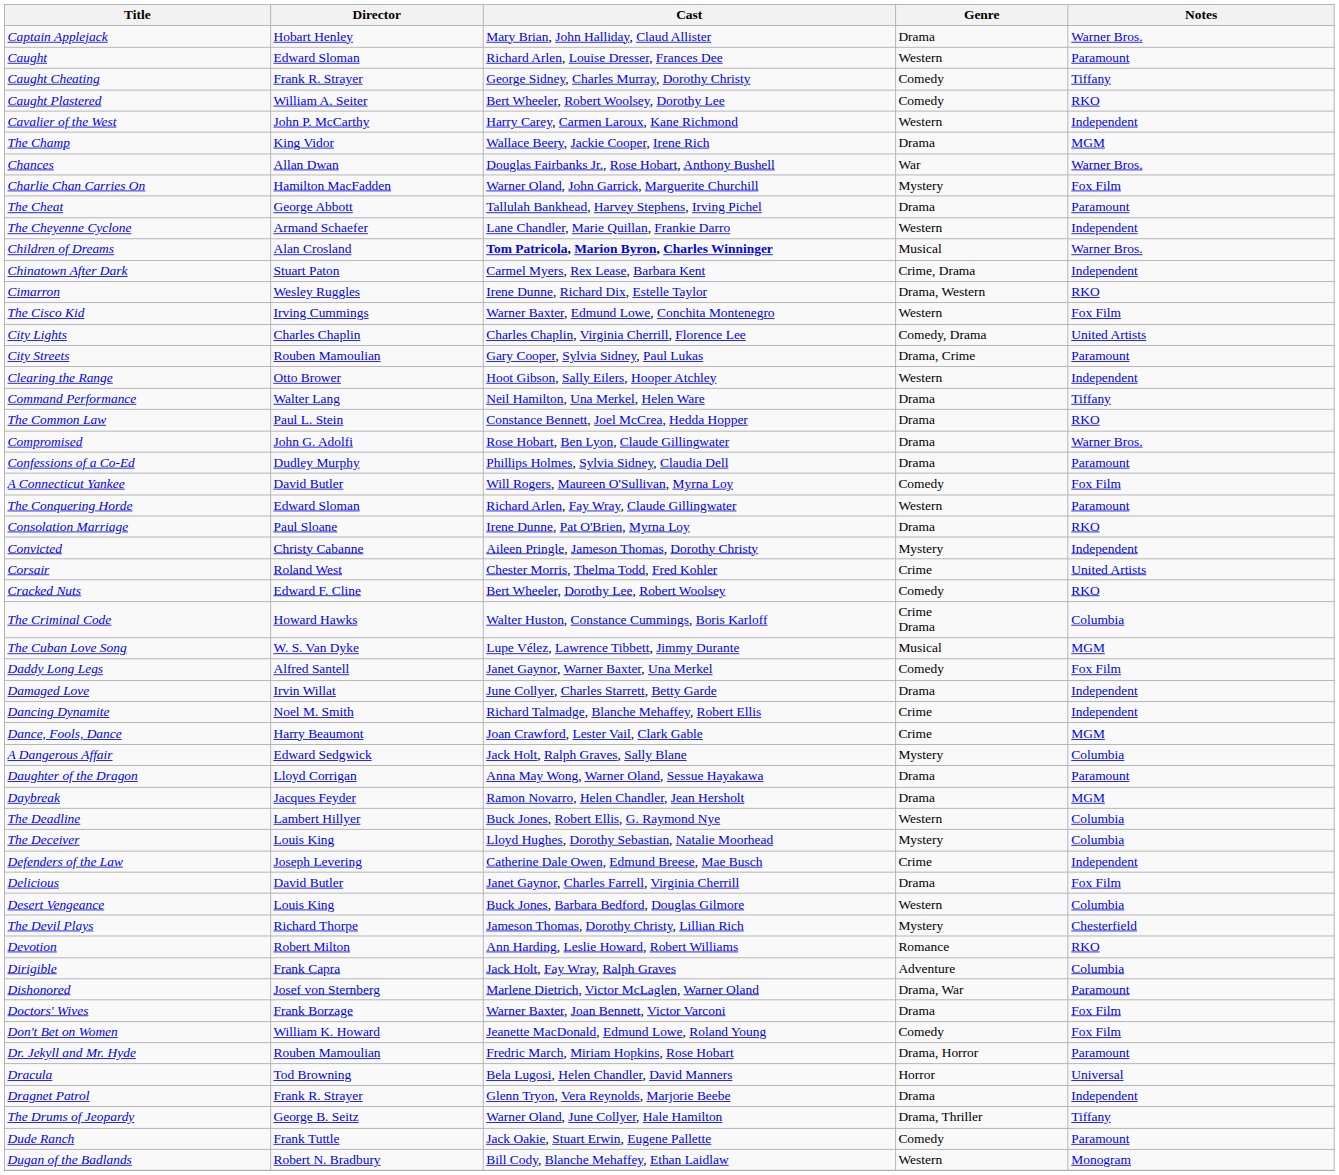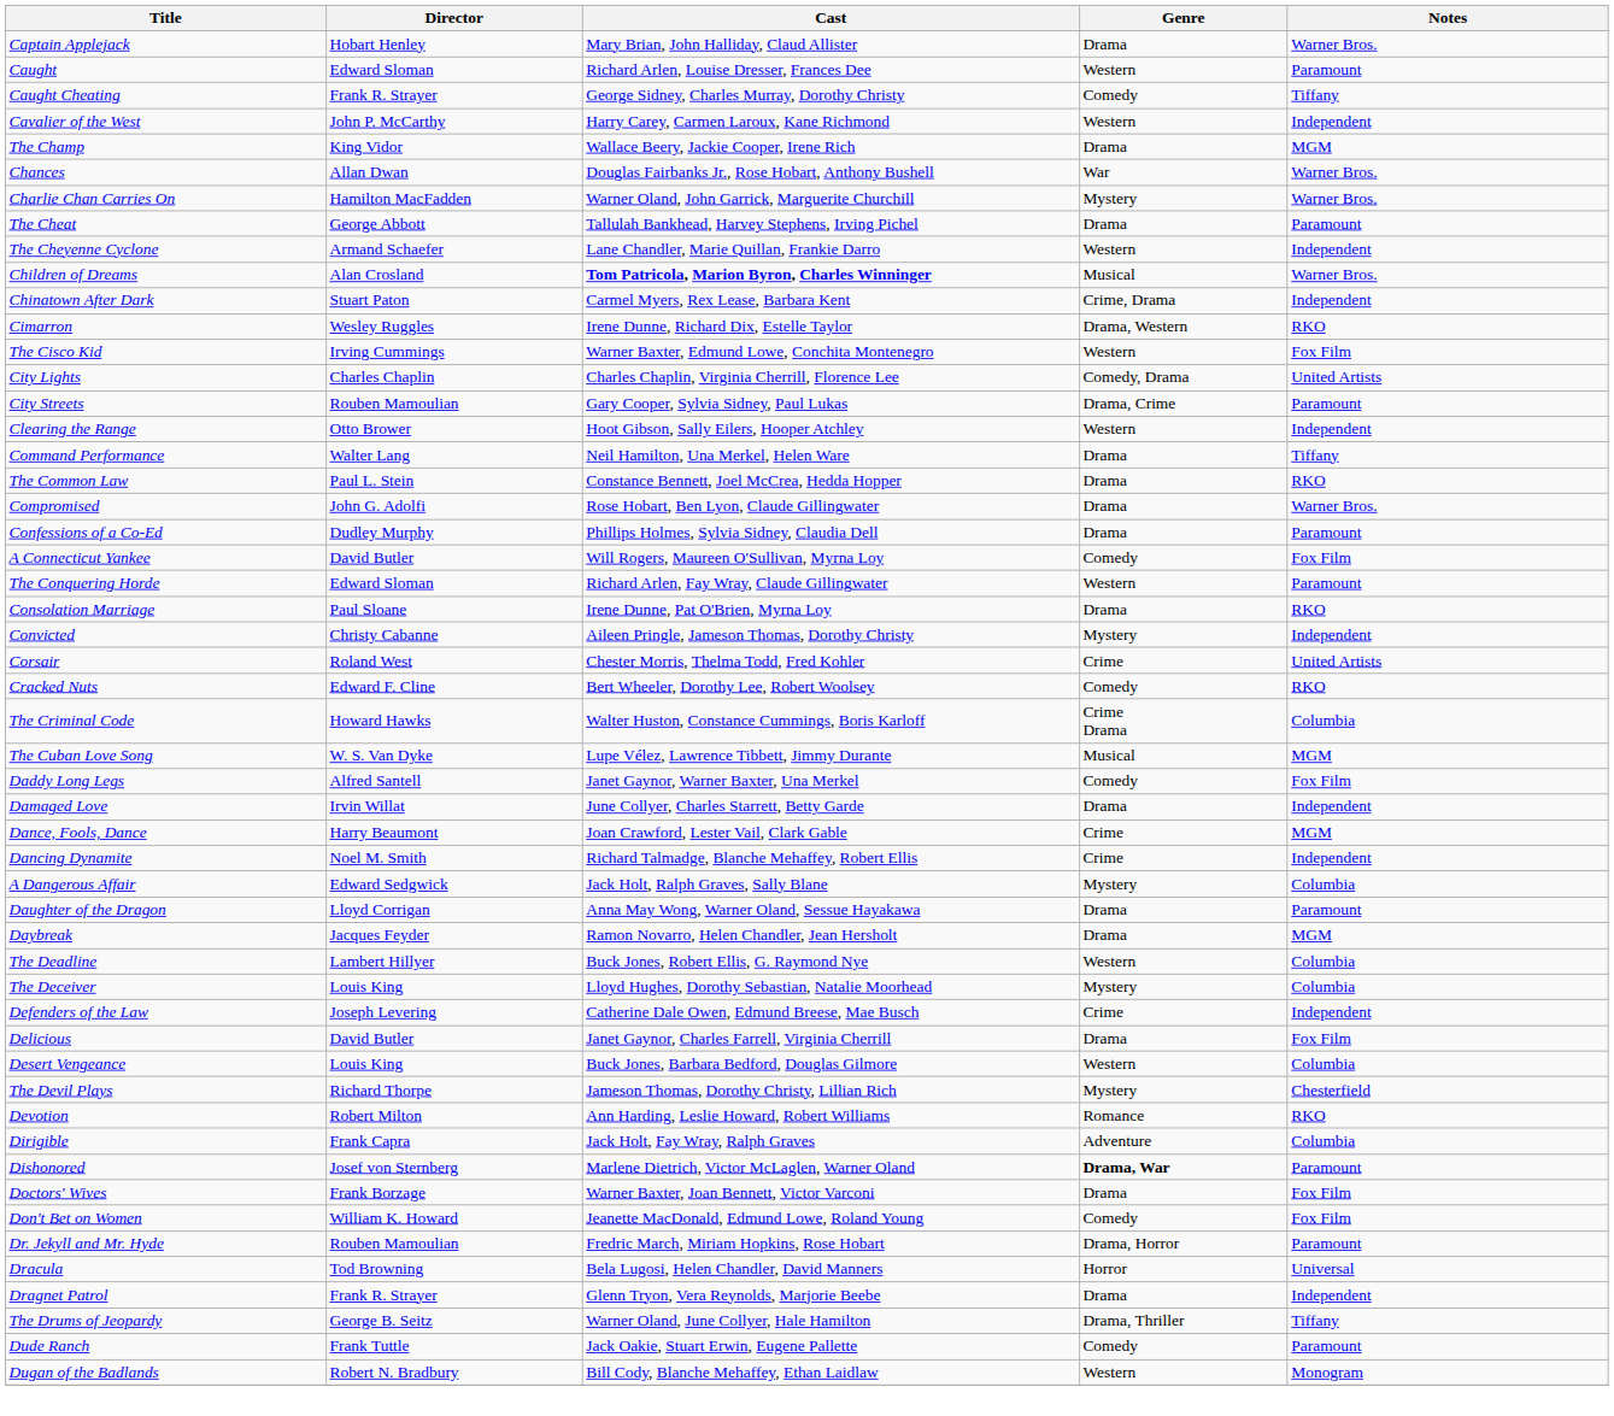 <table class="wikitable" style="width:100%;">
 <tr>
 <th style="width:20%;">Title</th>
 <th style="width:16%;">Director</th>
 <th style="width:31%;">Cast</th>
 <th style="width:13%;">Genre</th>
 <th style="width:20%;">Notes</th>
 </tr>
 <tr>
 <td><em><a href='#'>Captain Applejack</a></em></td>
 <td><a href='#'>Hobart Henley</a></td>
 <td><a href='#'>Mary Brian</a>, <a href='#'>John Halliday</a>, <a href='#'>Claud Allister</a></td>
 <td>Drama</td>
 <td><a href='#'>Warner Bros.</a></td>
 </tr>
 <tr>
 <td><em><a href='#'>Caught</a></em></td>
 <td><a href='#'>Edward Sloman</a></td>
 <td><a href='#'>Richard Arlen</a>, <a href='#'>Louise Dresser</a>, <a href='#'>Frances Dee</a></td>
 <td>Western</td>
 <td><a href='#'>Paramount</a></td>
 </tr>
 <tr>
 <td><em><a href='#'>Caught Cheating</a></em></td>
 <td><a href='#'>Frank R. Strayer</a></td>
 <td><a href='#'>George Sidney</a>, <a href='#'>Charles Murray</a>, <a href='#'>Dorothy Christy</a></td>
 <td>Comedy</td>
 <td><a href='#'>Tiffany</a></td>
 </tr>
 <tr>
-<td><em><a href='#'>Caught Plastered</a></em></td>
-<td><a href='#'>William A. Seiter</a></td>
-<td><a href='#'>Bert Wheeler</a>, <a href='#'>Robert Woolsey</a>, <a href='#'>Dorothy Lee</a></td>
-<td>Comedy</td>
-<td><a href='#'>RKO</a></td>
-</tr>
-<tr>
 <td><em><a href='#'>Cavalier of the West</a></em></td>
 <td><a href='#'>John P. McCarthy</a></td>
 <td><a href='#'>Harry Carey</a>, <a href='#'>Carmen Laroux</a>, <a href='#'>Kane Richmond</a></td>
 <td>Western</td>
 <td><a href='#'>Independent</a></td>
 </tr>
 <tr>
 <td><em><a href='#'>The Champ</a></em></td>
 <td><a href='#'>King Vidor</a></td>
 <td><a href='#'>Wallace Beery</a>, <a href='#'>Jackie Cooper</a>, <a href='#'>Irene Rich</a></td>
 <td>Drama</td>
 <td><a href='#'>MGM</a></td>
 </tr>
 <tr>
 <td><em><a href='#'>Chances</a></em></td>
 <td><a href='#'>Allan Dwan</a></td>
 <td><a href='#'>Douglas Fairbanks Jr.</a>, <a href='#'>Rose Hobart</a>, <a href='#'>Anthony Bushell</a></td>
 <td>War</td>
 <td><a href='#'>Warner Bros.</a></td>
 </tr>
 <tr>
 <td><em><a href='#'>Charlie Chan Carries On</a></em></td>
 <td><a href='#'>Hamilton MacFadden</a></td>
 <td><a href='#'>Warner Oland</a>, <a href='#'>John Garrick</a>, <a href='#'>Marguerite Churchill</a></td>
 <td>Mystery</td>
-<td><a href='#'>Fox Film</a></td>
+<td><a href='#'>Warner Bros.</a></td>
 </tr>
 <tr>
 <td><em><a href='#'>The Cheat</a></em></td>
 <td><a href='#'>George Abbott</a></td>
 <td><a href='#'>Tallulah Bankhead</a>, <a href='#'>Harvey Stephens</a>, <a href='#'>Irving Pichel</a></td>
 <td>Drama</td>
 <td><a href='#'>Paramount</a></td>
 </tr>
 <tr>
 <td><em><a href='#'>The Cheyenne Cyclone</a></em></td>
 <td><a href='#'>Armand Schaefer</a></td>
 <td><a href='#'>Lane Chandler</a>, <a href='#'>Marie Quillan</a>, <a href='#'>Frankie Darro</a></td>
 <td>Western</td>
 <td><a href='#'>Independent</a></td>
 </tr>
 <tr>
 <td><em><a href='#'>Children of Dreams</a></em></td>
 <td><a href='#'>Alan Crosland</a></td>
 <td><strong><a href='#'>Tom Patricola</a>, <a href='#'>Marion Byron</a>, <a href='#'>Charles Winninger</a></strong></td>
 <td>Musical</td>
 <td><a href='#'>Warner Bros.</a></td>
 </tr>
 <tr>
 <td><em><a href='#'>Chinatown After Dark</a></em></td>
 <td><a href='#'>Stuart Paton</a></td>
 <td><a href='#'>Carmel Myers</a>, <a href='#'>Rex Lease</a>, <a href='#'>Barbara Kent</a></td>
 <td>Crime, Drama</td>
 <td><a href='#'>Independent</a></td>
 </tr>
 <tr>
 <td><em><a href='#'>Cimarron</a></em></td>
 <td><a href='#'>Wesley Ruggles</a></td>
 <td><a href='#'>Irene Dunne</a>, <a href='#'>Richard Dix</a>, <a href='#'>Estelle Taylor</a></td>
 <td>Drama, Western</td>
 <td><a href='#'>RKO</a></td>
 </tr>
 <tr>
 <td><em><a href='#'>The Cisco Kid</a></em></td>
 <td><a href='#'>Irving Cummings</a></td>
 <td><a href='#'>Warner Baxter</a>, <a href='#'>Edmund Lowe</a>, <a href='#'>Conchita Montenegro</a></td>
 <td>Western</td>
 <td><a href='#'>Fox Film</a></td>
 </tr>
 <tr>
 <td><em><a href='#'>City Lights</a></em></td>
 <td><a href='#'>Charles Chaplin</a></td>
 <td><a href='#'>Charles Chaplin</a>, <a href='#'>Virginia Cherrill</a>, <a href='#'>Florence Lee</a></td>
 <td>Comedy, Drama</td>
 <td><a href='#'>United Artists</a></td>
 </tr>
 <tr>
 <td><em><a href='#'>City Streets</a></em></td>
 <td><a href='#'>Rouben Mamoulian</a></td>
 <td><a href='#'>Gary Cooper</a>, <a href='#'>Sylvia Sidney</a>, <a href='#'>Paul Lukas</a></td>
 <td>Drama, Crime</td>
 <td><a href='#'>Paramount</a></td>
 </tr>
 <tr>
 <td><em><a href='#'>Clearing the Range</a></em></td>
 <td><a href='#'>Otto Brower</a></td>
 <td><a href='#'>Hoot Gibson</a>, <a href='#'>Sally Eilers</a>, <a href='#'>Hooper Atchley</a></td>
 <td>Western</td>
 <td><a href='#'>Independent</a></td>
 </tr>
 <tr>
 <td><em><a href='#'>Command Performance</a></em></td>
 <td><a href='#'>Walter Lang</a></td>
 <td><a href='#'>Neil Hamilton</a>, <a href='#'>Una Merkel</a>, <a href='#'>Helen Ware</a></td>
 <td>Drama</td>
 <td><a href='#'>Tiffany</a></td>
 </tr>
 <tr>
 <td><em><a href='#'>The Common Law</a></em></td>
 <td><a href='#'>Paul L. Stein</a></td>
 <td><a href='#'>Constance Bennett</a>, <a href='#'>Joel McCrea</a>, <a href='#'>Hedda Hopper</a></td>
 <td>Drama</td>
 <td><a href='#'>RKO</a></td>
 </tr>
 <tr>
 <td><em><a href='#'>Compromised</a></em></td>
 <td><a href='#'>John G. Adolfi</a></td>
 <td><a href='#'>Rose Hobart</a>, <a href='#'>Ben Lyon</a>, <a href='#'>Claude Gillingwater</a></td>
 <td>Drama</td>
 <td><a href='#'>Warner Bros.</a></td>
 </tr>
 <tr>
 <td><em><a href='#'>Confessions of a Co-Ed</a></em></td>
 <td><a href='#'>Dudley Murphy</a></td>
 <td><a href='#'>Phillips Holmes</a>, <a href='#'>Sylvia Sidney</a>, <a href='#'>Claudia Dell</a></td>
 <td>Drama</td>
 <td><a href='#'>Paramount</a></td>
 </tr>
 <tr>
 <td><em><a href='#'>A Connecticut Yankee</a></em></td>
 <td><a href='#'>David Butler</a></td>
 <td><a href='#'>Will Rogers</a>, <a href='#'>Maureen O'Sullivan</a>, <a href='#'>Myrna Loy</a></td>
 <td>Comedy</td>
 <td><a href='#'>Fox Film</a></td>
 </tr>
 <tr>
 <td><em><a href='#'>The Conquering Horde</a></em></td>
 <td><a href='#'>Edward Sloman</a></td>
 <td><a href='#'>Richard Arlen</a>, <a href='#'>Fay Wray</a>, <a href='#'>Claude Gillingwater</a></td>
 <td>Western</td>
 <td><a href='#'>Paramount</a></td>
 </tr>
 <tr>
 <td><em><a href='#'>Consolation Marriage</a></em></td>
 <td><a href='#'>Paul Sloane</a></td>
 <td><a href='#'>Irene Dunne</a>, <a href='#'>Pat O'Brien</a>, <a href='#'>Myrna Loy</a></td>
 <td>Drama</td>
 <td><a href='#'>RKO</a></td>
 </tr>
 <tr>
 <td><em><a href='#'>Convicted</a></em></td>
 <td><a href='#'>Christy Cabanne</a></td>
 <td><a href='#'>Aileen Pringle</a>, <a href='#'>Jameson Thomas</a>, <a href='#'>Dorothy Christy</a></td>
 <td>Mystery</td>
 <td><a href='#'>Independent</a></td>
 </tr>
 <tr>
 <td><em><a href='#'>Corsair</a></em></td>
 <td><a href='#'>Roland West</a></td>
 <td><a href='#'>Chester Morris</a>, <a href='#'>Thelma Todd</a>, <a href='#'>Fred Kohler</a></td>
 <td>Crime</td>
 <td><a href='#'>United Artists</a></td>
 </tr>
 <tr>
 <td><em><a href='#'>Cracked Nuts</a></em></td>
 <td><a href='#'>Edward F. Cline</a></td>
 <td><a href='#'>Bert Wheeler</a>, <a href='#'>Dorothy Lee</a>, <a href='#'>Robert Woolsey</a></td>
 <td>Comedy</td>
 <td><a href='#'>RKO</a></td>
 </tr>
 <tr>
 <td><em><a href='#'>The Criminal Code</a></em></td>
 <td><a href='#'>Howard Hawks</a></td>
 <td><a href='#'>Walter Huston</a>, <a href='#'>Constance Cummings</a>, <a href='#'>Boris Karloff</a></td>
 <td>Crime<br>Drama</td>
 <td><a href='#'>Columbia</a></td>
 </tr>
 <tr>
 <td><em><a href='#'>The Cuban Love Song</a></em></td>
 <td><a href='#'>W. S. Van Dyke</a></td>
 <td><a href='#'>Lupe Vélez</a>, <a href='#'>Lawrence Tibbett</a>, <a href='#'>Jimmy Durante</a></td>
 <td>Musical</td>
 <td><a href='#'>MGM</a></td>
 </tr>
 <tr>
 <td><em><a href='#'>Daddy Long Legs</a></em></td>
 <td><a href='#'>Alfred Santell</a></td>
 <td><a href='#'>Janet Gaynor</a>, <a href='#'>Warner Baxter</a>, <a href='#'>Una Merkel</a></td>
 <td>Comedy</td>
 <td><a href='#'>Fox Film</a></td>
 </tr>
 <tr>
 <td><em><a href='#'>Damaged Love</a></em></td>
 <td><a href='#'>Irvin Willat</a></td>
 <td><a href='#'>June Collyer</a>, <a href='#'>Charles Starrett</a>, <a href='#'>Betty Garde</a></td>
 <td>Drama</td>
 <td><a href='#'>Independent</a></td>
 </tr>
 <tr>
+<td><em><a href='#'>Dance, Fools, Dance</a></em></td>
+<td><a href='#'>Harry Beaumont</a></td>
+<td><a href='#'>Joan Crawford</a>, <a href='#'>Lester Vail</a>, <a href='#'>Clark Gable</a></td>
+<td>Crime</td>
+<td><a href='#'>MGM</a></td>
+</tr>
+<tr>
 <td><em><a href='#'>Dancing Dynamite</a></em></td>
 <td><a href='#'>Noel M. Smith</a></td>
 <td><a href='#'>Richard Talmadge</a>, <a href='#'>Blanche Mehaffey</a>, <a href='#'>Robert Ellis</a></td>
 <td>Crime</td>
 <td><a href='#'>Independent</a></td>
-</tr>
-<tr>
-<td><em><a href='#'>Dance, Fools, Dance</a></em></td>
-<td><a href='#'>Harry Beaumont</a></td>
-<td><a href='#'>Joan Crawford</a>, <a href='#'>Lester Vail</a>, <a href='#'>Clark Gable</a></td>
-<td>Crime</td>
-<td><a href='#'>MGM</a></td>
 </tr>
 <tr>
 <td><em><a href='#'>A Dangerous Affair</a></em></td>
 <td><a href='#'>Edward Sedgwick</a></td>
 <td><a href='#'>Jack Holt</a>, <a href='#'>Ralph Graves</a>, <a href='#'>Sally Blane</a></td>
 <td>Mystery</td>
 <td><a href='#'>Columbia</a></td>
 </tr>
 <tr>
 <td><em><a href='#'>Daughter of the Dragon</a></em></td>
 <td><a href='#'>Lloyd Corrigan</a></td>
 <td><a href='#'>Anna May Wong</a>, <a href='#'>Warner Oland</a>, <a href='#'>Sessue Hayakawa</a></td>
 <td>Drama</td>
 <td><a href='#'>Paramount</a></td>
 </tr>
 <tr>
 <td><em><a href='#'>Daybreak</a></em></td>
 <td><a href='#'>Jacques Feyder</a></td>
 <td><a href='#'>Ramon Novarro</a>, <a href='#'>Helen Chandler</a>, <a href='#'>Jean Hersholt</a></td>
 <td>Drama</td>
 <td><a href='#'>MGM</a></td>
 </tr>
 <tr>
 <td><em><a href='#'>The Deadline</a></em></td>
 <td><a href='#'>Lambert Hillyer</a></td>
 <td><a href='#'>Buck Jones</a>, <a href='#'>Robert Ellis</a>, <a href='#'>G. Raymond Nye</a></td>
 <td>Western</td>
 <td><a href='#'>Columbia</a></td>
 </tr>
 <tr>
 <td><em><a href='#'>The Deceiver</a></em></td>
 <td><a href='#'>Louis King</a></td>
 <td><a href='#'>Lloyd Hughes</a>, <a href='#'>Dorothy Sebastian</a>, <a href='#'>Natalie Moorhead</a></td>
 <td>Mystery</td>
 <td><a href='#'>Columbia</a></td>
 </tr>
 <tr>
 <td><em><a href='#'>Defenders of the Law</a></em></td>
 <td><a href='#'>Joseph Levering</a></td>
 <td><a href='#'>Catherine Dale Owen</a>, <a href='#'>Edmund Breese</a>, <a href='#'>Mae Busch</a></td>
 <td>Crime</td>
 <td><a href='#'>Independent</a></td>
 </tr>
 <tr>
 <td><em><a href='#'>Delicious</a></em></td>
 <td><a href='#'>David Butler</a></td>
 <td><a href='#'>Janet Gaynor</a>, <a href='#'>Charles Farrell</a>, <a href='#'>Virginia Cherrill</a></td>
 <td>Drama</td>
 <td><a href='#'>Fox Film</a></td>
 </tr>
 <tr>
 <td><em><a href='#'>Desert Vengeance</a></em></td>
 <td><a href='#'>Louis King</a></td>
 <td><a href='#'>Buck Jones</a>, <a href='#'>Barbara Bedford</a>, <a href='#'>Douglas Gilmore</a></td>
 <td>Western</td>
 <td><a href='#'>Columbia</a></td>
 </tr>
 <tr>
 <td><em><a href='#'>The Devil Plays</a></em></td>
 <td><a href='#'>Richard Thorpe</a></td>
 <td><a href='#'>Jameson Thomas</a>, <a href='#'>Dorothy Christy</a>, <a href='#'>Lillian Rich</a></td>
 <td>Mystery</td>
 <td><a href='#'>Chesterfield</a></td>
 </tr>
 <tr>
 <td><em><a href='#'>Devotion</a></em></td>
 <td><a href='#'>Robert Milton</a></td>
 <td><a href='#'>Ann Harding</a>, <a href='#'>Leslie Howard</a>, <a href='#'>Robert Williams</a></td>
 <td>Romance</td>
 <td><a href='#'>RKO</a></td>
 </tr>
 <tr>
 <td><em><a href='#'>Dirigible</a></em></td>
 <td><a href='#'>Frank Capra</a></td>
 <td><a href='#'>Jack Holt</a>, <a href='#'>Fay Wray</a>, <a href='#'>Ralph Graves</a></td>
 <td>Adventure</td>
 <td><a href='#'>Columbia</a></td>
 </tr>
 <tr>
 <td><em><a href='#'>Dishonored</a></em></td>
 <td><a href='#'>Josef von Sternberg</a></td>
 <td><a href='#'>Marlene Dietrich</a>, <a href='#'>Victor McLaglen</a>, <a href='#'>Warner Oland</a></td>
-<td>Drama, War</td>
+<td><strong>Drama, War</strong></td>
 <td><a href='#'>Paramount</a></td>
 </tr>
 <tr>
 <td><em><a href='#'>Doctors' Wives</a></em></td>
 <td><a href='#'>Frank Borzage</a></td>
 <td><a href='#'>Warner Baxter</a>, <a href='#'>Joan Bennett</a>, <a href='#'>Victor Varconi</a></td>
 <td>Drama</td>
 <td><a href='#'>Fox Film</a></td>
 </tr>
 <tr>
 <td><em><a href='#'>Don't Bet on Women</a></em></td>
 <td><a href='#'>William K. Howard</a></td>
 <td><a href='#'>Jeanette MacDonald</a>, <a href='#'>Edmund Lowe</a>, <a href='#'>Roland Young</a></td>
 <td>Comedy</td>
 <td><a href='#'>Fox Film</a></td>
 </tr>
 <tr>
 <td><em><a href='#'>Dr. Jekyll and Mr. Hyde</a></em></td>
 <td><a href='#'>Rouben Mamoulian</a></td>
 <td><a href='#'>Fredric March</a>, <a href='#'>Miriam Hopkins</a>, <a href='#'>Rose Hobart</a></td>
 <td>Drama, Horror</td>
 <td><a href='#'>Paramount</a></td>
 </tr>
 <tr>
 <td><em><a href='#'>Dracula</a></em></td>
 <td><a href='#'>Tod Browning</a></td>
 <td><a href='#'>Bela Lugosi</a>, <a href='#'>Helen Chandler</a>, <a href='#'>David Manners</a></td>
 <td>Horror</td>
 <td><a href='#'>Universal</a></td>
 </tr>
 <tr>
 <td><em><a href='#'>Dragnet Patrol</a></em></td>
 <td><a href='#'>Frank R. Strayer</a></td>
 <td><a href='#'>Glenn Tryon</a>, <a href='#'>Vera Reynolds</a>, <a href='#'>Marjorie Beebe</a></td>
 <td>Drama</td>
 <td><a href='#'>Independent</a></td>
 </tr>
 <tr>
 <td><em><a href='#'>The Drums of Jeopardy</a></em></td>
 <td><a href='#'>George B. Seitz</a></td>
 <td><a href='#'>Warner Oland</a>, <a href='#'>June Collyer</a>, <a href='#'>Hale Hamilton</a></td>
 <td>Drama, Thriller</td>
 <td><a href='#'>Tiffany</a></td>
 </tr>
 <tr>
 <td><em><a href='#'>Dude Ranch</a></em></td>
 <td><a href='#'>Frank Tuttle</a></td>
 <td><a href='#'>Jack Oakie</a>, <a href='#'>Stuart Erwin</a>, <a href='#'>Eugene Pallette</a></td>
 <td>Comedy</td>
 <td><a href='#'>Paramount</a></td>
 </tr>
 <tr>
 <td><em><a href='#'>Dugan of the Badlands</a></em></td>
 <td><a href='#'>Robert N. Bradbury</a></td>
 <td><a href='#'>Bill Cody</a>, <a href='#'>Blanche Mehaffey</a>, <a href='#'>Ethan Laidlaw</a></td>
 <td>Western</td>
 <td><a href='#'>Monogram</a></td>
 </tr>
 <tr>
 </tr>
 </table>
